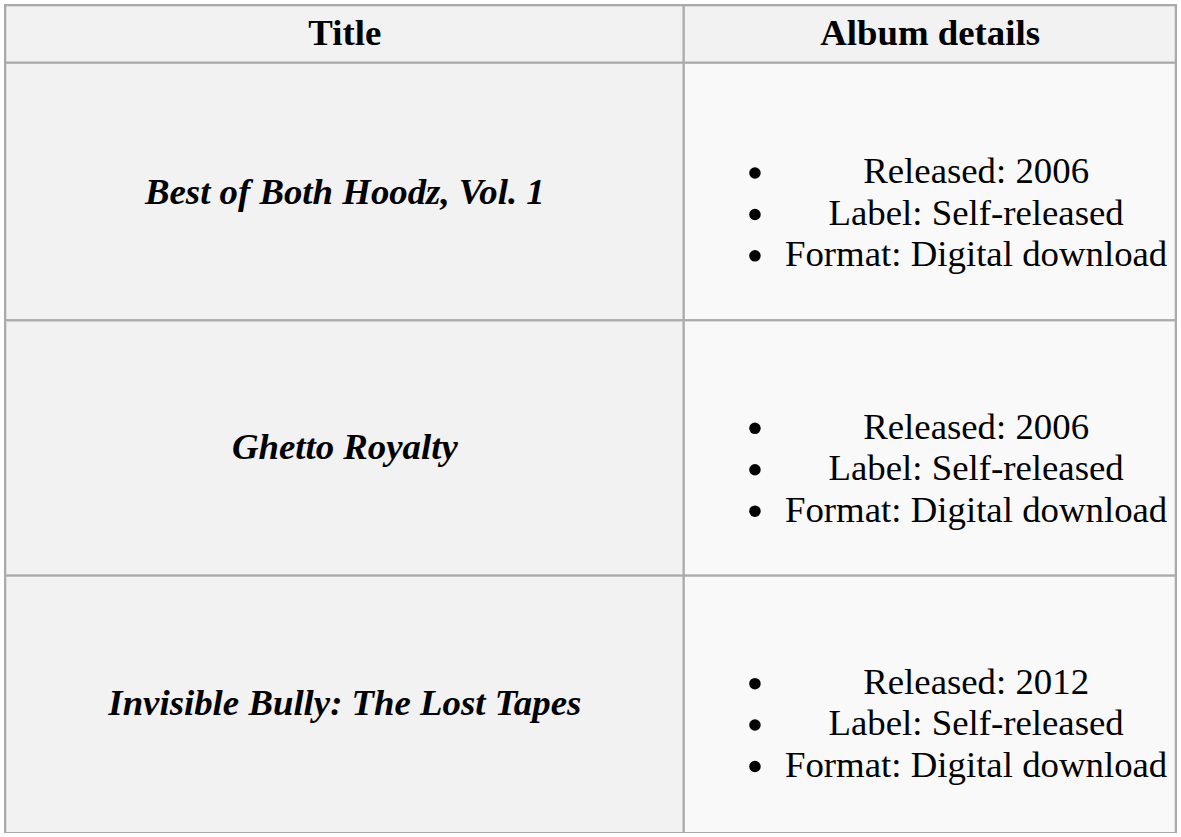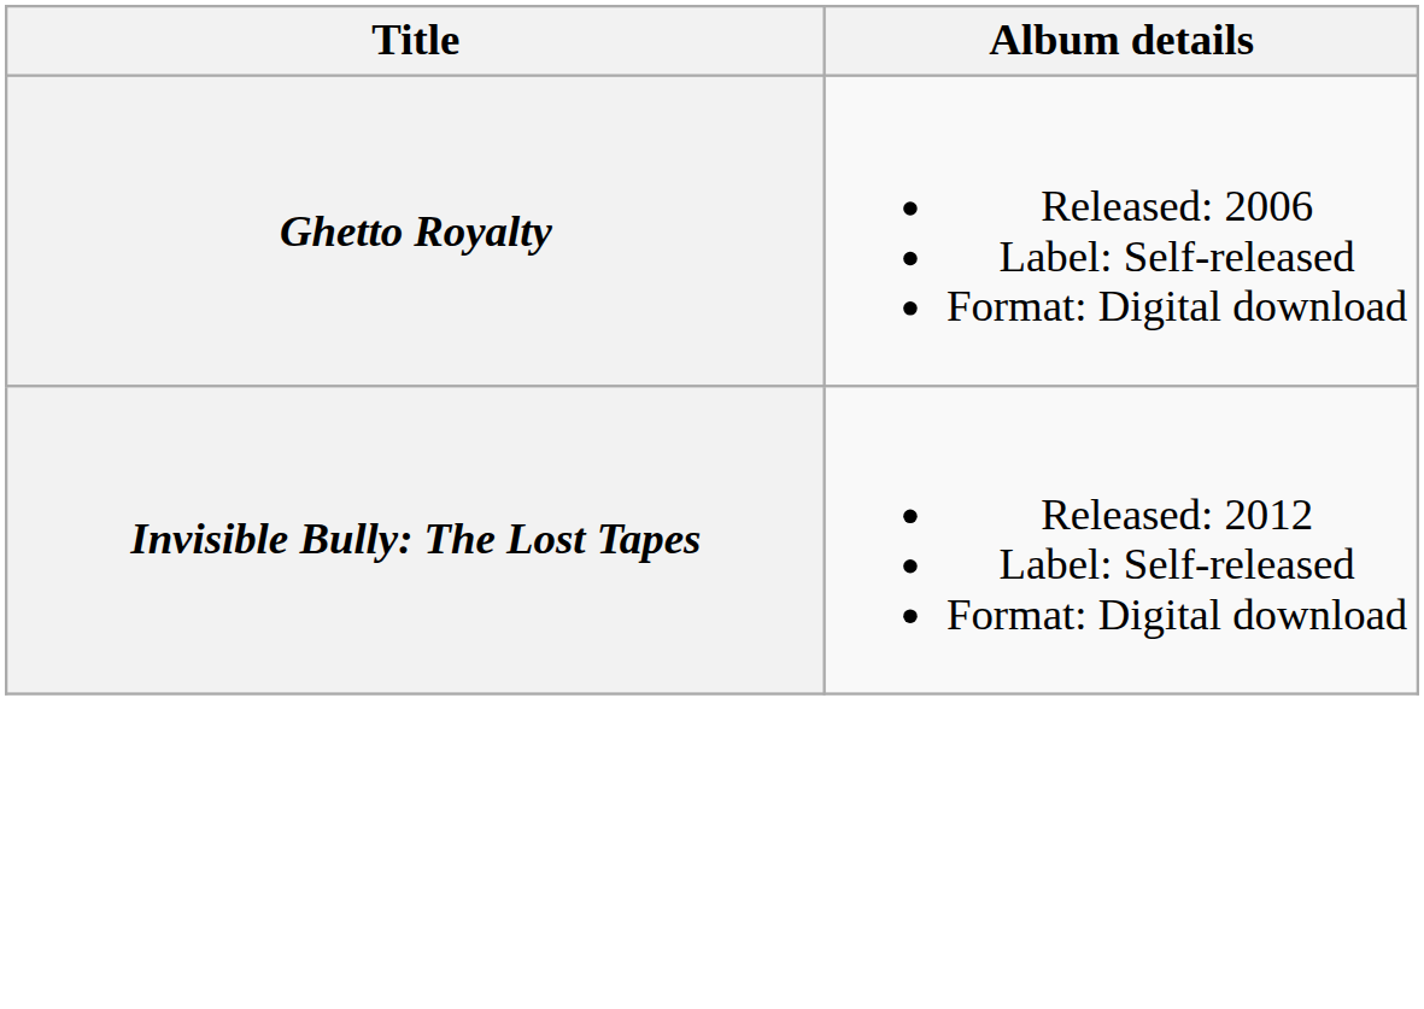 <table class="wikitable plainrowheaders" style="text-align:center;">
 <tr>
 <th scope="col" style="width:18em;">Title</th>
 <th scope="col">Album details</th>
-</tr>
-<tr>
-<th scope="row"><em>Best of Both Hoodz, Vol. 1</em></th>
-<td><br><ul><li>Released: 2006</li><li>Label: Self-released</li><li>Format: Digital download</li></ul></td>
 </tr>
 <tr>
 <th scope="row"><em>Ghetto Royalty</em></th>
 <td><br><ul><li>Released: 2006</li><li>Label: Self-released</li><li>Format: Digital download</li></ul></td>
 </tr>
 <tr>
 <th scope="row"><em>Invisible Bully: The Lost Tapes</em></th>
 <td><br><ul><li>Released: 2012</li><li>Label: Self-released</li><li>Format: Digital download</li></ul></td>
 </tr>
 </table>
